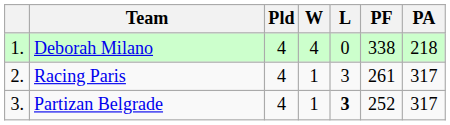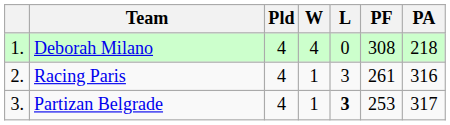 <table class=wikitable style="text-align:center">
 <tr>
 <th width=15></th>
 <th width=200>Team</th>
 <th width=20>Pld</th>
 <th width=20>W</th>
 <th width=20>L</th>
 <th width=30>PF</th>
 <th width=30>PA</th>
 </tr>
 <tr style="background: #ccffcc;">
 <td>1.</td>
 <td align=left> <a href='#'>Deborah Milano</a></td>
 <td>4</td>
 <td>4</td>
 <td>0</td>
-<td>338</td>
+<td>308</td>
 <td>218</td>
 </tr>
 <tr>
 <td>2.</td>
 <td align=left> <a href='#'>Racing Paris</a></td>
 <td>4</td>
 <td>1</td>
 <td>3</td>
 <td>261</td>
-<td>317</td>
+<td>316</td>
 </tr>
 <tr>
 <td>3.</td>
 <td align=left> <a href='#'>Partizan Belgrade</a></td>
 <td>4</td>
 <td>1</td>
 <td><strong>3</strong></td>
-<td>252</td>
+<td>253</td>
 <td>317</td>
 </tr>
 </table>
